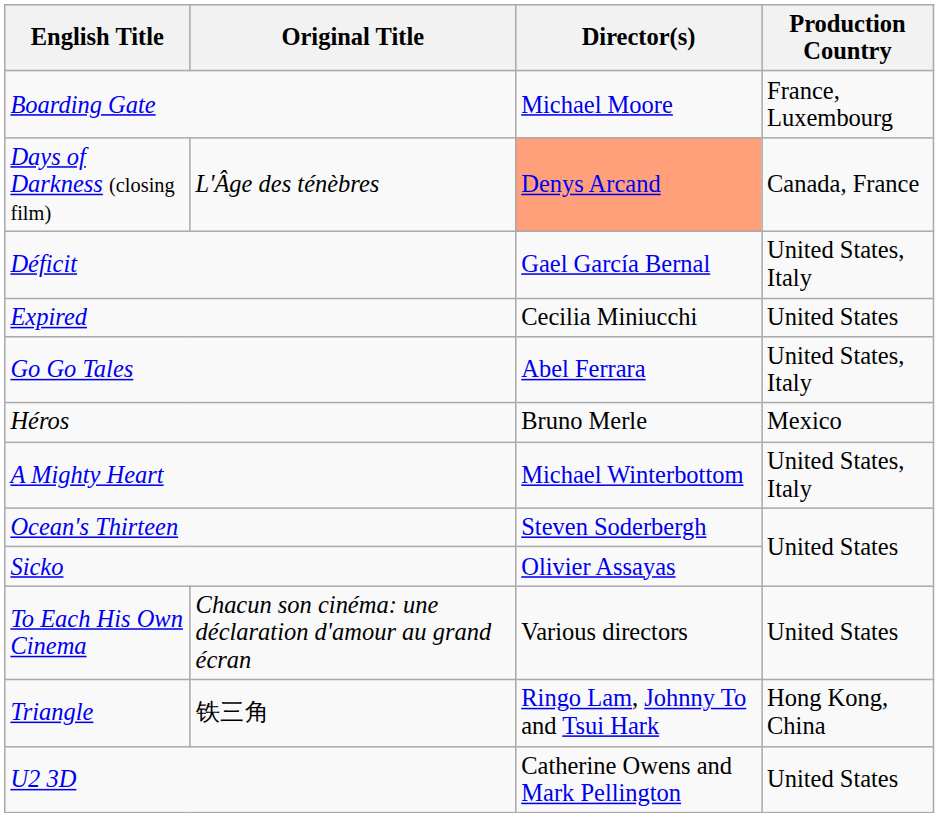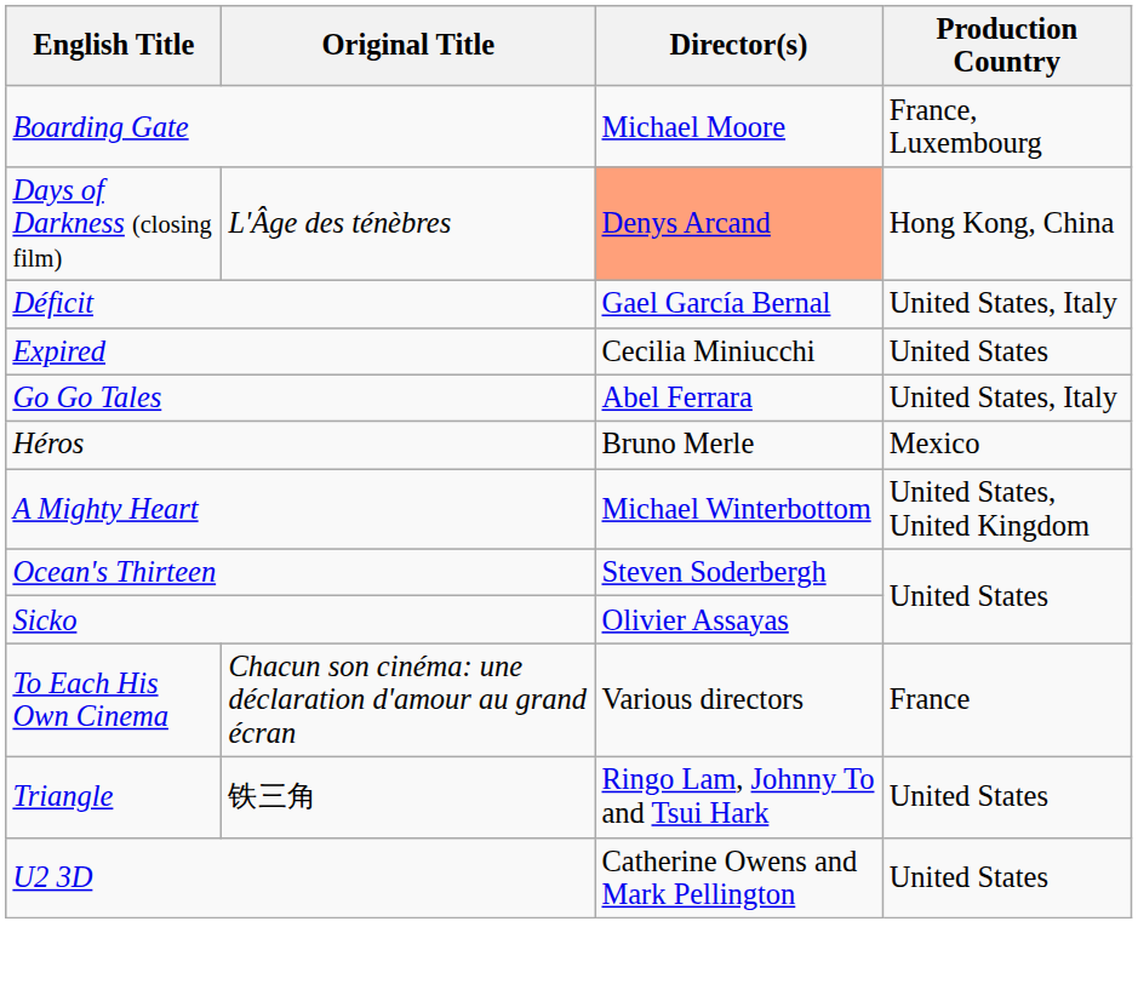 <table class="wikitable">
 <tr>
 <th>English Title</th>
 <th>Original Title</th>
 <th>Director(s)</th>
 <th>Production Country</th>
 </tr>
 <tr>
 <td colspan="2"><em><a href='#'>Boarding Gate</a></em></td>
 <td><a href='#'>Michael Moore</a></td>
 <td>France, Luxembourg</td>
 </tr>
 <tr>
 <td><em><a href='#'>Days of Darkness</a></em> <small>(closing film)</small></td>
 <td><em>L'Âge des ténèbres</em></td>
 <td style="background: lightsalmon;"><a href='#'>Denys Arcand</a></td>
-<td>Canada, France</td>
+<td>Hong Kong, China</td>
 </tr>
 <tr>
 <td colspan="2"><em><a href='#'>Déficit</a></em></td>
 <td><a href='#'>Gael García Bernal</a></td>
 <td>United States, Italy</td>
 </tr>
 <tr>
 <td colspan="2"><em><a href='#'>Expired</a></em></td>
 <td>Cecilia Miniucchi</td>
 <td>United States</td>
 </tr>
 <tr>
 <td colspan="2"><em><a href='#'>Go Go Tales</a></em></td>
 <td><a href='#'>Abel Ferrara</a></td>
 <td>United States, Italy</td>
 </tr>
 <tr>
 <td colspan="2"><em>Héros</em></td>
 <td>Bruno Merle</td>
 <td>Mexico</td>
 </tr>
 <tr>
 <td colspan="2"><em><a href='#'>A Mighty Heart</a></em></td>
 <td><a href='#'>Michael Winterbottom</a></td>
-<td>United States, Italy</td>
+<td>United States, United Kingdom</td>
 </tr>
 <tr>
 <td colspan="2"><em><a href='#'>Ocean's Thirteen</a></em></td>
 <td><a href='#'>Steven Soderbergh</a></td>
 <td rowspan="2">United States</td>
 </tr>
 <tr>
 <td colspan="2"><em><a href='#'>Sicko</a></em></td>
 <td><a href='#'>Olivier Assayas</a></td>
 </tr>
 <tr>
 <td><em><a href='#'>To Each His Own Cinema</a></em></td>
 <td><em>Chacun son cinéma: une déclaration d'amour au grand écran</em></td>
 <td>Various directors</td>
-<td>United States</td>
+<td>France</td>
 </tr>
 <tr>
 <td><em><a href='#'>Triangle</a></em></td>
 <td>铁三角</td>
 <td><a href='#'>Ringo Lam</a>, <a href='#'>Johnny To</a> and <a href='#'>Tsui Hark</a></td>
-<td>Hong Kong, China</td>
+<td>United States</td>
 </tr>
 <tr>
 <td colspan="2"><em><a href='#'>U2 3D</a></em></td>
 <td>Catherine Owens and <a href='#'>Mark Pellington</a></td>
 <td>United States</td>
 </tr>
 </table>
